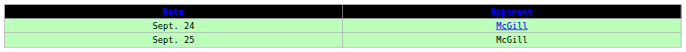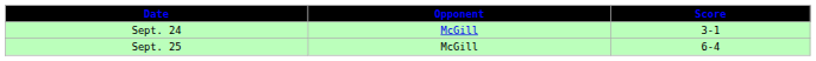 <table class="wikitable" style="width:80%;">
 <tr style="text-align:center; background:black; color:blue;">
 <td><strong>Date</strong></td>
 <td><strong>Opponent</strong></td>
+<td><strong>Score</strong></td>
 </tr>
 <tr style="text-align:center; background:#bfb;">
 <td>Sept. 24</td>
 <td><a href='#'>McGill</a></td>
+<td>3-1 </td>
 </tr>
 <tr style="text-align:center; background:#bfb;">
 <td>Sept. 25</td>
 <td>McGill</td>
+<td>6-4</td>
 </tr>
 </table>
